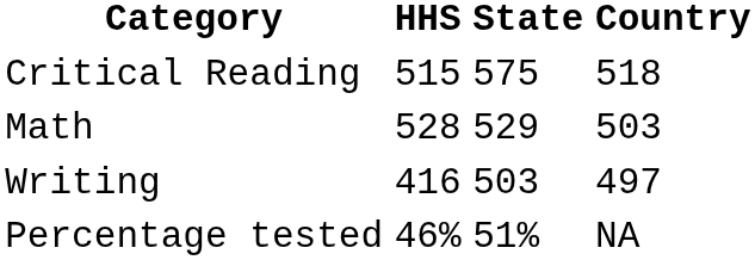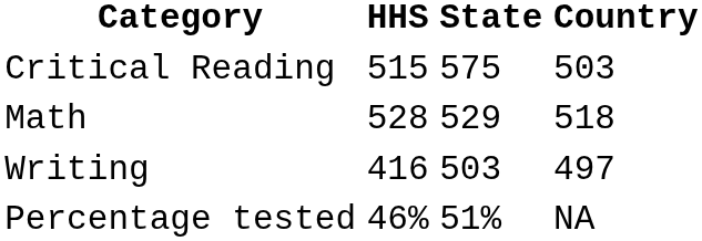 <table>
 <tr>
 <th>Category</th>
 <th>HHS</th>
 <th>State</th>
 <th>Country</th>
 </tr>
 <tr>
 <td>Critical Reading</td>
 <td>515</td>
 <td>575</td>
-<td>518</td>
+<td>503</td>
 </tr>
 <tr>
 <td>Math</td>
 <td>528</td>
 <td>529</td>
-<td>503</td>
+<td>518</td>
 </tr>
 <tr>
 <td>Writing</td>
 <td>416</td>
 <td>503</td>
 <td>497</td>
 </tr>
 <tr>
 <td>Percentage tested</td>
 <td>46%</td>
 <td>51%</td>
 <td>NA</td>
 </tr>
 <tr>
 </tr>
 </table>
